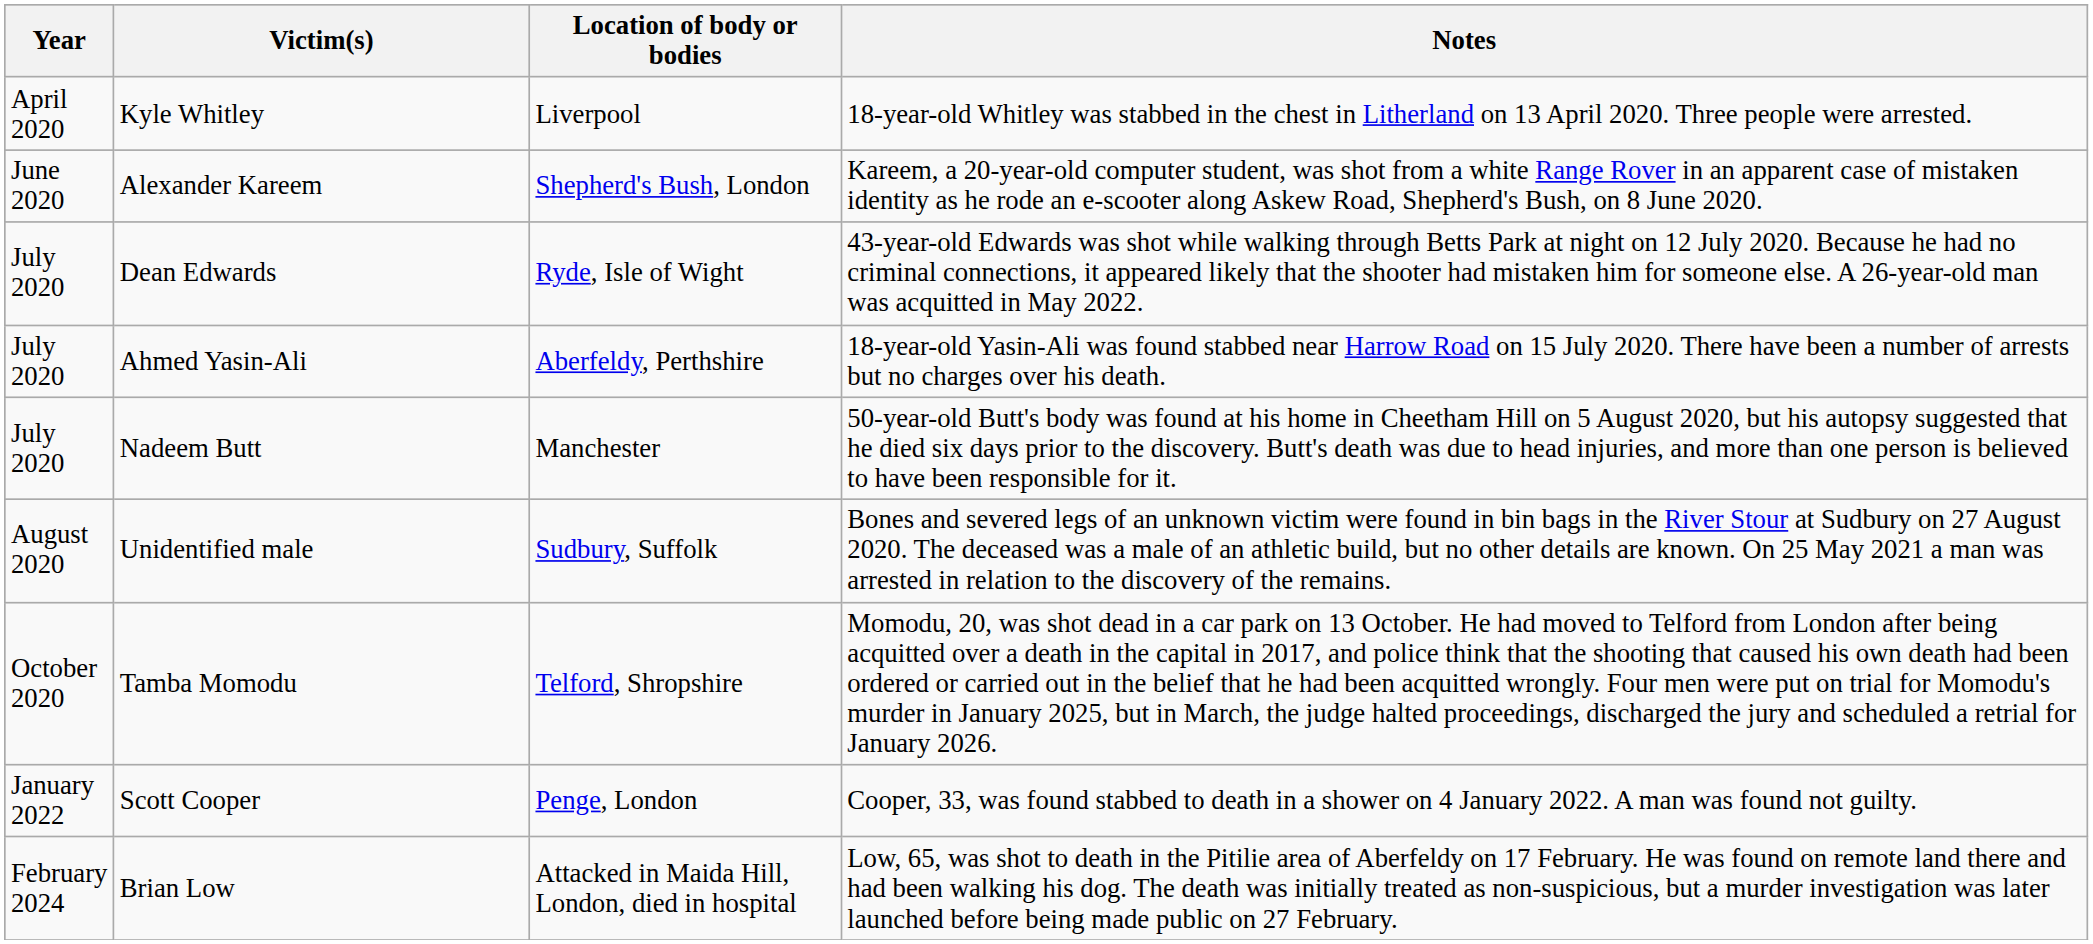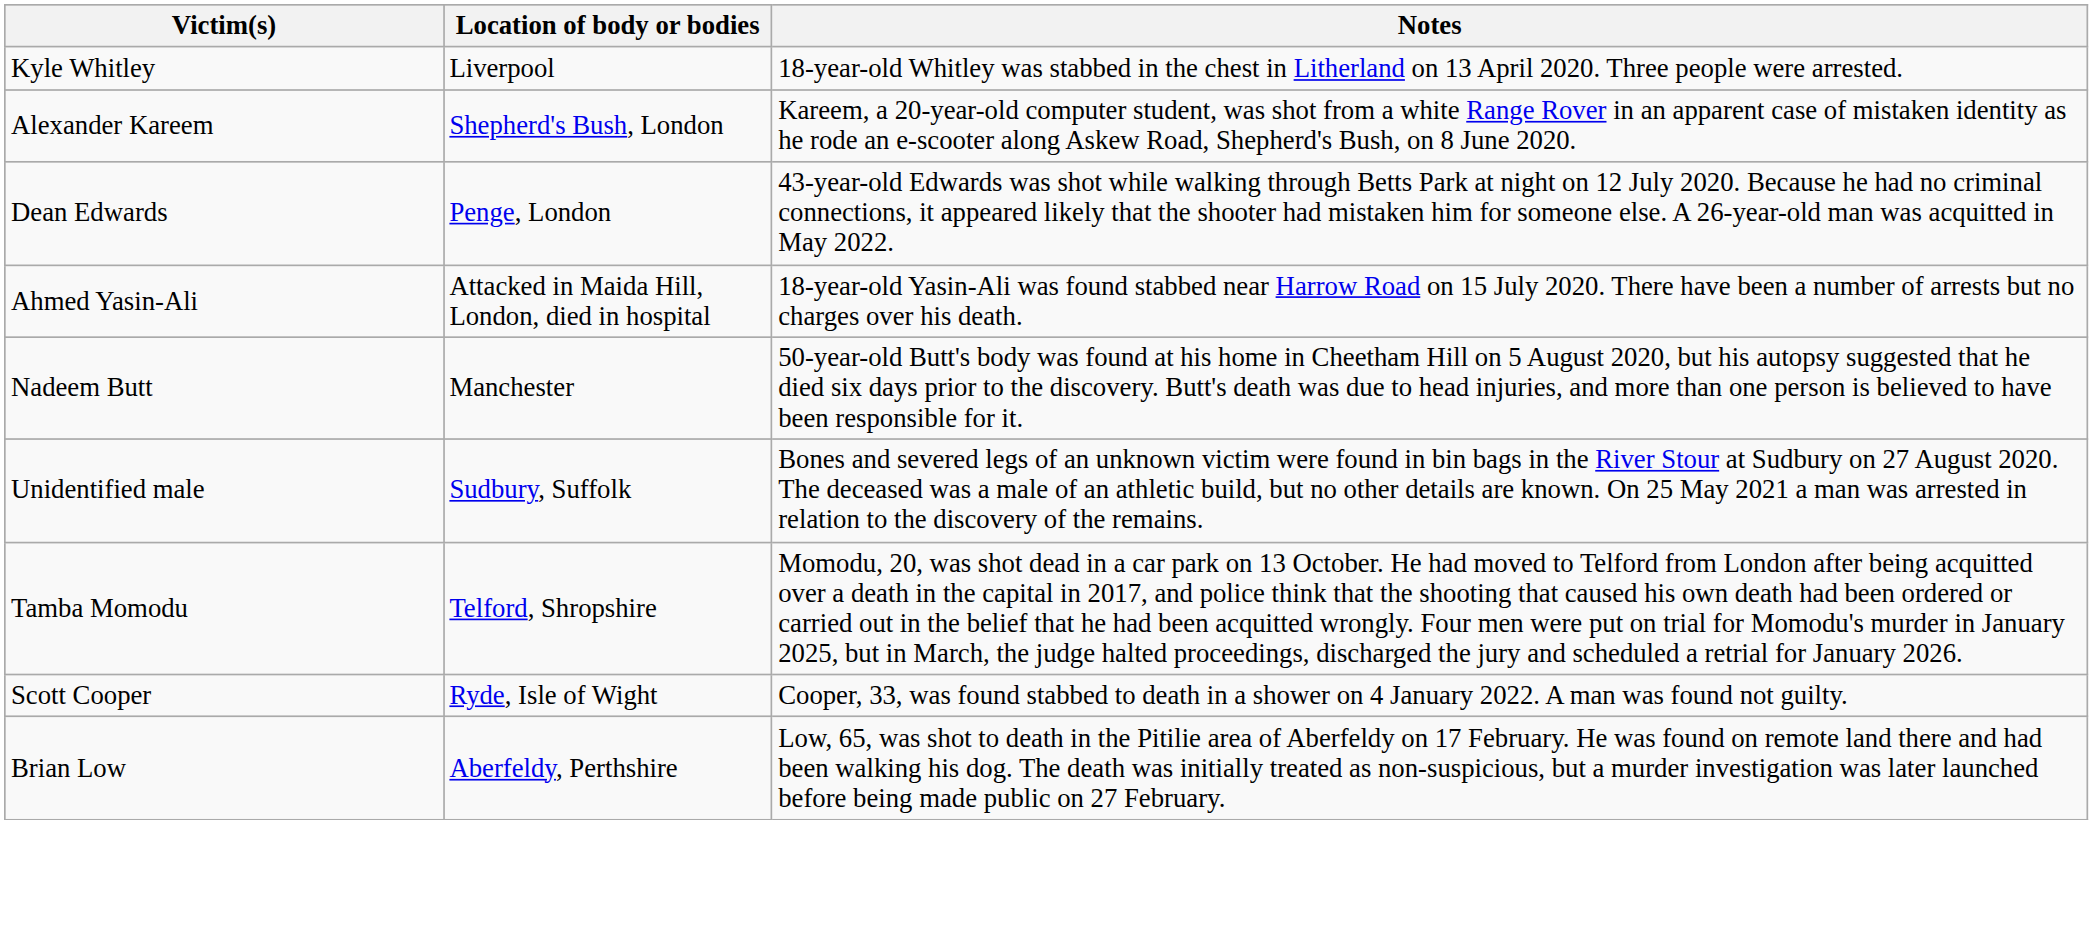 <table class="wikitable sortable">
 <tr>
-<th width=5%>Year</th>
 <th style="width:20%;">Victim(s)</th>
 <th style="width:15%;">Location of body or bodies</th>
 <th style="width:60%;">Notes</th>
 </tr>
 <tr>
-<td>April 2020</td>
 <td>Kyle Whitley</td>
 <td>Liverpool</td>
 <td>18-year-old Whitley was stabbed in the chest in <a href='#'>Litherland</a> on 13 April 2020. Three people were arrested.</td>
 </tr>
 <tr>
-<td>June 2020</td>
 <td>Alexander Kareem</td>
 <td><a href='#'>Shepherd's Bush</a>, London</td>
 <td>Kareem, a 20-year-old computer student, was shot from a white <a href='#'>Range Rover</a> in an apparent case of mistaken identity as he rode an e-scooter along Askew Road, Shepherd's Bush, on 8 June 2020.</td>
 </tr>
 <tr>
-<td>July 2020</td>
 <td>Dean Edwards</td>
-<td><a href='#'>Ryde</a>, Isle of Wight</td>
+<td><a href='#'>Penge</a>, London</td>
 <td>43-year-old Edwards was shot while walking through Betts Park at night on 12 July 2020. Because he had no criminal connections, it appeared likely that the shooter had mistaken him for someone else. A 26-year-old man was acquitted in May 2022.</td>
 </tr>
 <tr>
-<td>July 2020</td>
 <td>Ahmed Yasin-Ali</td>
-<td><a href='#'>Aberfeldy</a>, Perthshire</td>
+<td>Attacked in Maida Hill, London, died in hospital</td>
 <td>18-year-old Yasin-Ali was found stabbed near <a href='#'>Harrow Road</a> on 15 July 2020. There have been a number of arrests but no charges over his death.</td>
 </tr>
 <tr>
-<td>July 2020</td>
 <td>Nadeem Butt</td>
 <td>Manchester</td>
 <td>50-year-old Butt's body was found at his home in Cheetham Hill on 5 August 2020, but his autopsy suggested that he died six days prior to the discovery. Butt's death was due to head injuries, and more than one person is believed to have been responsible for it.</td>
 </tr>
 <tr>
-<td>August 2020</td>
 <td>Unidentified male</td>
 <td><a href='#'>Sudbury</a>, Suffolk</td>
 <td>Bones and severed legs of an unknown victim were found in bin bags in the <a href='#'>River Stour</a> at Sudbury on 27 August 2020. The deceased was a male of an athletic build, but no other details are known. On 25 May 2021 a man was arrested in relation to the discovery of the remains.</td>
 </tr>
 <tr>
-<td>October 2020</td>
 <td>Tamba Momodu</td>
 <td><a href='#'>Telford</a>, Shropshire</td>
 <td>Momodu, 20, was shot dead in a car park on 13 October. He had moved to Telford from London after being acquitted over a death in the capital in 2017, and police think that the shooting that caused his own death had been ordered or carried out in the belief that he had been acquitted wrongly. Four men were put on trial for Momodu's murder in January 2025, but in March, the judge halted proceedings, discharged the jury and scheduled a retrial for January 2026.</td>
 </tr>
 <tr>
-<td>January 2022</td>
 <td>Scott Cooper</td>
-<td><a href='#'>Penge</a>, London</td>
+<td><a href='#'>Ryde</a>, Isle of Wight</td>
 <td>Cooper, 33, was found stabbed to death in a shower on 4 January 2022. A man was found not guilty.</td>
 </tr>
 <tr>
-<td>February 2024</td>
 <td>Brian Low</td>
-<td>Attacked in Maida Hill, London, died in hospital</td>
+<td><a href='#'>Aberfeldy</a>, Perthshire</td>
 <td>Low, 65, was shot to death in the Pitilie area of Aberfeldy on 17 February. He was found on remote land there and had been walking his dog. The death was initially treated as non-suspicious, but a murder investigation was later launched before being made public on 27 February.</td>
 </tr>
 </table>
